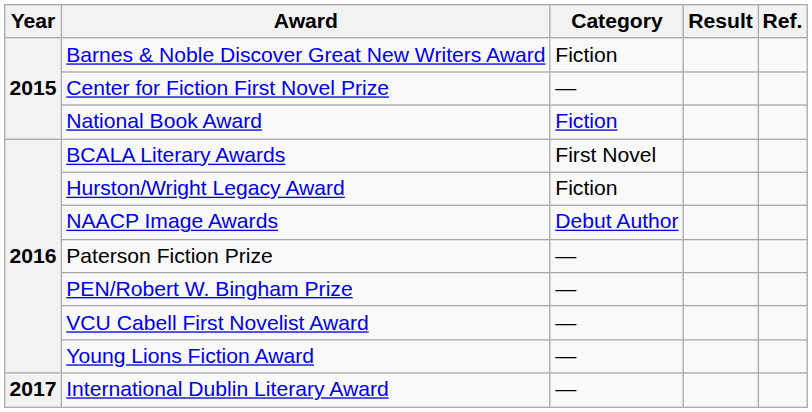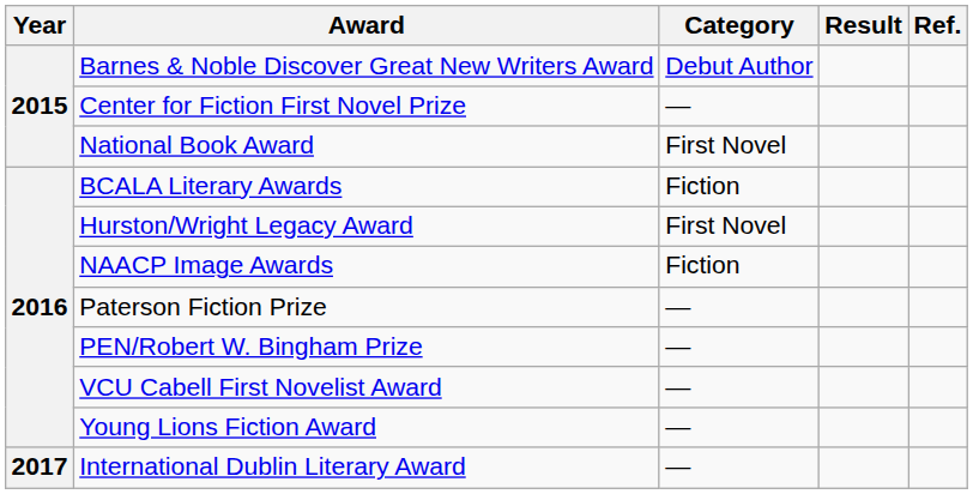 <table class="wikitable sortable">
 <tr>
 <th>Year</th>
 <th>Award</th>
 <th>Category</th>
 <th>Result</th>
 <th>Ref.</th>
 </tr>
 <tr>
 <th rowspan="3">2015</th>
 <td><a href='#'>Barnes & Noble Discover Great New Writers Award</a></td>
-<td>Fiction</td>
+<td><a href='#'>Debut Author</a></td>
 <td></td>
 <td></td>
 </tr>
 <tr>
 <td><a href='#'>Center for Fiction First Novel Prize</a></td>
 <td>—</td>
 <td></td>
 <td></td>
 </tr>
 <tr>
 <td><a href='#'>National Book Award</a></td>
-<td><a href='#'>Fiction</a></td>
+<td>First Novel</td>
 <td></td>
 <td></td>
 </tr>
 <tr>
 <th rowspan="7">2016</th>
 <td><a href='#'>BCALA Literary Awards</a></td>
+<td>Fiction</td>
+<td></td>
+<td></td>
+</tr>
+<tr>
+<td><a href='#'>Hurston/Wright Legacy Award</a></td>
 <td>First Novel</td>
 <td></td>
 <td></td>
 </tr>
 <tr>
-<td><a href='#'>Hurston/Wright Legacy Award</a></td>
+<td><a href='#'>NAACP Image Awards</a></td>
 <td>Fiction</td>
-<td></td>
-<td></td>
-</tr>
-<tr>
-<td><a href='#'>NAACP Image Awards</a></td>
-<td><a href='#'>Debut Author</a></td>
 <td></td>
 <td></td>
 </tr>
 <tr>
 <td>Paterson Fiction Prize</td>
 <td>—</td>
 <td></td>
 <td></td>
 </tr>
 <tr>
 <td><a href='#'>PEN/Robert W. Bingham Prize</a></td>
 <td>—</td>
 <td></td>
 <td></td>
 </tr>
 <tr>
 <td><a href='#'>VCU Cabell First Novelist Award</a></td>
 <td>—</td>
 <td></td>
 <td></td>
 </tr>
 <tr>
 <td><a href='#'>Young Lions Fiction Award</a></td>
 <td>—</td>
 <td></td>
 <td></td>
 </tr>
 <tr>
 <th>2017</th>
 <td><a href='#'>International Dublin Literary Award</a></td>
 <td>—</td>
 <td></td>
 <td></td>
 </tr>
 </table>
